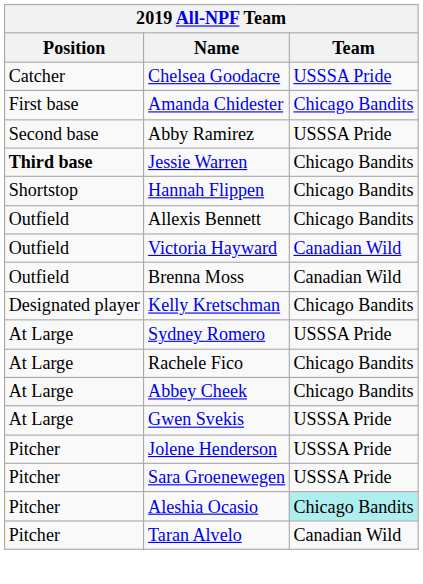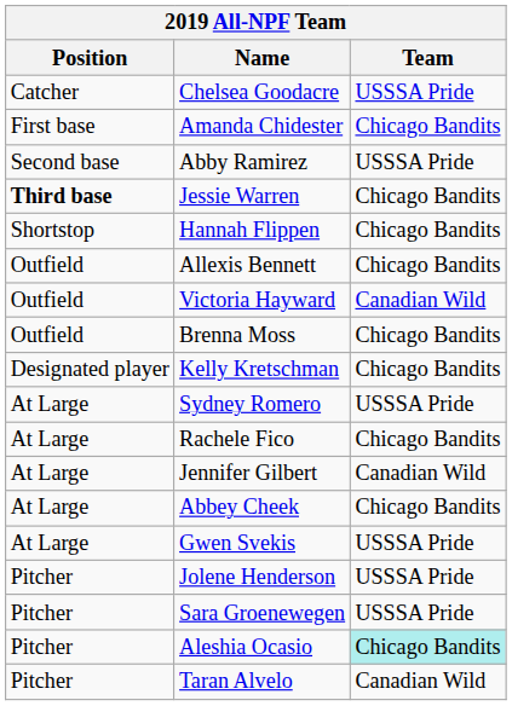 <table class="wikitable">
 <tr>
 <th colspan=3>2019 <a href='#'>All-NPF</a> Team</th>
 </tr>
 <tr>
 <th>Position</th>
 <th>Name</th>
 <th>Team</th>
 </tr>
 <tr>
 <td>Catcher</td>
 <td><a href='#'>Chelsea Goodacre</a></td>
 <td><a href='#'>USSSA Pride</a></td>
 </tr>
 <tr>
 <td>First base</td>
 <td><a href='#'>Amanda Chidester</a></td>
 <td><a href='#'>Chicago Bandits</a></td>
 </tr>
 <tr>
 <td>Second base</td>
 <td>Abby Ramirez</td>
 <td>USSSA Pride</td>
 </tr>
 <tr>
 <td><strong>Third base</strong></td>
 <td><a href='#'>Jessie Warren</a></td>
 <td>Chicago Bandits</td>
 </tr>
 <tr>
 <td>Shortstop</td>
 <td><a href='#'>Hannah Flippen</a></td>
 <td>Chicago Bandits</td>
 </tr>
 <tr>
 <td>Outfield</td>
 <td>Allexis Bennett</td>
 <td>Chicago Bandits</td>
 </tr>
 <tr>
 <td>Outfield</td>
 <td><a href='#'>Victoria Hayward</a></td>
 <td><a href='#'>Canadian Wild</a></td>
 </tr>
 <tr>
 <td>Outfield</td>
 <td>Brenna Moss</td>
-<td>Canadian Wild</td>
+<td>Chicago Bandits</td>
 </tr>
 <tr>
 <td>Designated player</td>
 <td><a href='#'>Kelly Kretschman</a></td>
 <td>Chicago Bandits</td>
 </tr>
 <tr>
 <td>At Large</td>
 <td><a href='#'>Sydney Romero</a></td>
 <td>USSSA Pride</td>
 </tr>
 <tr>
 <td>At Large</td>
 <td>Rachele Fico</td>
 <td>Chicago Bandits</td>
+</tr>
+<tr>
+<td>At Large</td>
+<td>Jennifer Gilbert</td>
+<td>Canadian Wild</td>
 </tr>
 <tr>
 <td>At Large</td>
 <td><a href='#'>Abbey Cheek</a></td>
 <td>Chicago Bandits</td>
 </tr>
 <tr>
 <td>At Large</td>
 <td><a href='#'>Gwen Svekis</a></td>
 <td>USSSA Pride</td>
 </tr>
 <tr>
 <td>Pitcher</td>
 <td><a href='#'>Jolene Henderson</a></td>
 <td>USSSA Pride</td>
 </tr>
 <tr>
 <td>Pitcher</td>
 <td><a href='#'>Sara Groenewegen</a></td>
 <td>USSSA Pride</td>
 </tr>
 <tr>
 <td>Pitcher</td>
 <td><a href='#'>Aleshia Ocasio</a></td>
 <td style="background: paleturquoise;">Chicago Bandits</td>
 </tr>
 <tr>
 <td>Pitcher</td>
 <td><a href='#'>Taran Alvelo</a></td>
 <td>Canadian Wild</td>
 </tr>
 </table>
